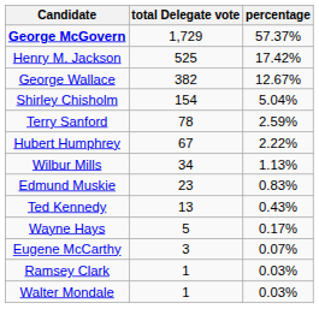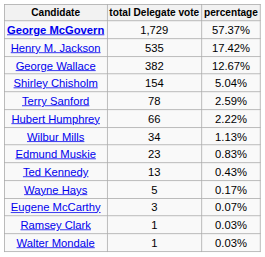 <table class="wikitable" style="font-size:90%;text-align:center;">
 <tr valign=bottom style="font-size:90%;">
 <th>Candidate</th>
 <th>total Delegate vote</th>
 <th>percentage</th>
 </tr>
 <tr>
 <td><strong><a href='#'>George McGovern</a></strong></td>
 <td>1,729</td>
 <td>57.37%</td>
 </tr>
 <tr>
 <td><a href='#'>Henry M. Jackson</a></td>
-<td>525</td>
+<td>535</td>
 <td>17.42%</td>
 </tr>
 <tr>
 <td><a href='#'>George Wallace</a></td>
 <td>382</td>
 <td>12.67%</td>
 </tr>
 <tr>
 <td><a href='#'>Shirley Chisholm</a></td>
 <td>154</td>
 <td>5.04%</td>
 </tr>
 <tr>
 <td><a href='#'>Terry Sanford</a></td>
 <td>78</td>
 <td>2.59%</td>
 </tr>
 <tr>
 <td><a href='#'>Hubert Humphrey</a></td>
-<td>67</td>
+<td>66</td>
 <td>2.22%</td>
 </tr>
 <tr>
 <td><a href='#'>Wilbur Mills</a></td>
 <td>34</td>
 <td>1.13%</td>
 </tr>
 <tr>
 <td><a href='#'>Edmund Muskie</a></td>
 <td>23</td>
 <td>0.83%</td>
 </tr>
 <tr>
 <td><a href='#'>Ted Kennedy</a></td>
 <td>13</td>
 <td>0.43%</td>
 </tr>
 <tr>
 <td><a href='#'>Wayne Hays</a></td>
 <td>5</td>
 <td>0.17%</td>
 </tr>
 <tr>
 <td><a href='#'>Eugene McCarthy</a></td>
 <td>3</td>
 <td>0.07%</td>
 </tr>
 <tr>
 <td><a href='#'>Ramsey Clark</a></td>
 <td>1</td>
 <td>0.03%</td>
 </tr>
 <tr>
 <td><a href='#'>Walter Mondale</a></td>
 <td>1</td>
 <td>0.03%</td>
 </tr>
 </table>
